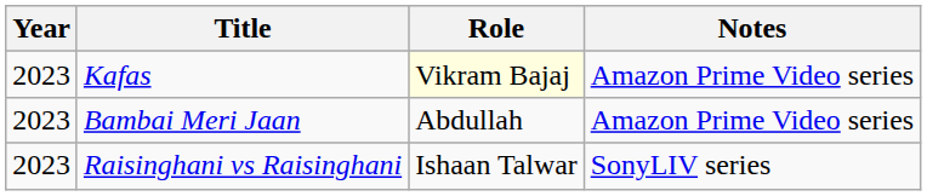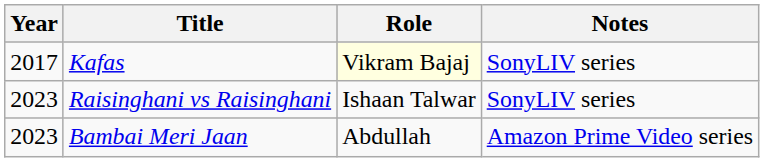 <table class="wikitable sortable">
 <tr>
 <th>Year</th>
 <th>Title</th>
 <th>Role</th>
 <th>Notes</th>
 </tr>
 <tr>
-<td>2023</td>
+<td>2017</td>
 <td><em><a href='#'>Kafas</a></em></td>
 <td style="background: lightyellow;">Vikram Bajaj</td>
-<td><a href='#'>Amazon Prime Video</a> series</td>
+<td><a href='#'>SonyLIV</a> series</td>
+</tr>
+<tr>
+<td>2023</td>
+<td><em><a href='#'>Raisinghani vs Raisinghani</a></em></td>
+<td>Ishaan Talwar</td>
+<td><a href='#'>SonyLIV</a> series</td>
 </tr>
 <tr>
 <td>2023</td>
 <td><em><a href='#'>Bambai Meri Jaan</a></em></td>
 <td>Abdullah</td>
 <td><a href='#'>Amazon Prime Video</a> series</td>
 </tr>
-<tr>
-<td>2023</td>
-<td><em><a href='#'>Raisinghani vs Raisinghani</a></em></td>
-<td>Ishaan Talwar</td>
-<td><a href='#'>SonyLIV</a> series</td>
-</tr>
 </table>
